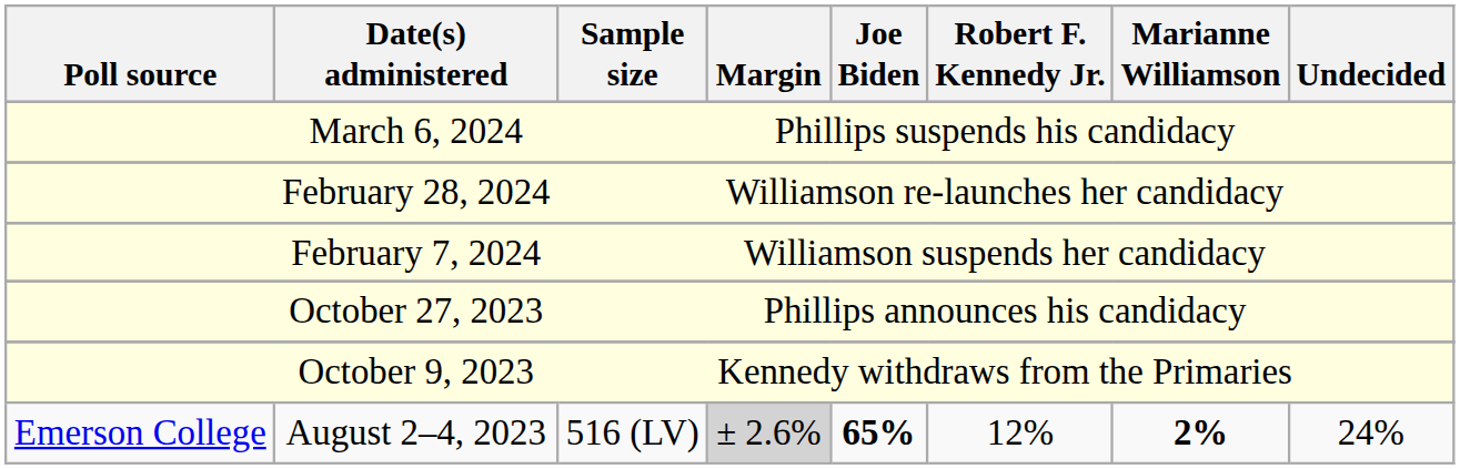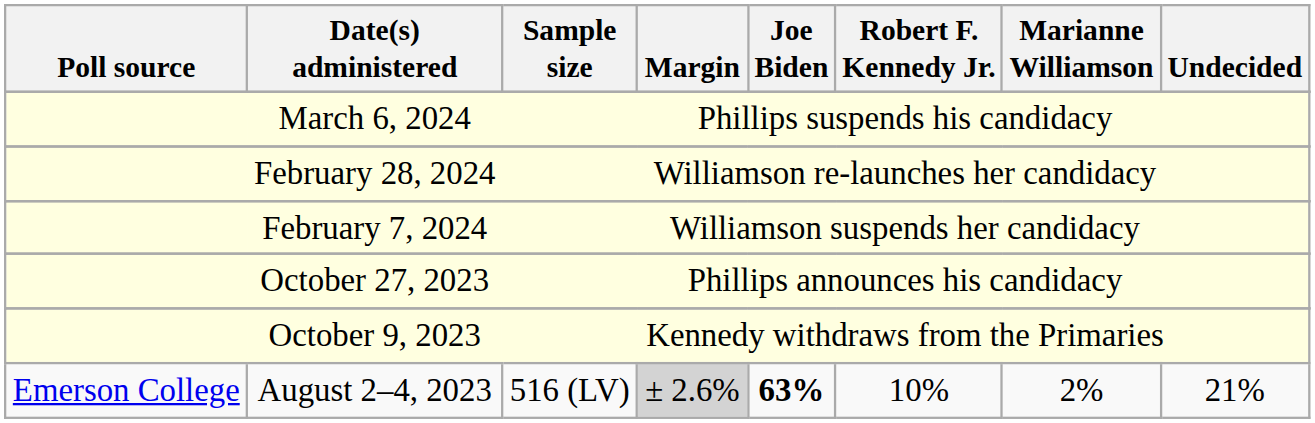 <table class="wikitable tpl-blanktable" style="font-size:90%;text-align:center;">
 <tr valign=bottom style="font-size:90%;">
 <th>Poll source</th>
 <th>Date(s)<br>administered</th>
 <th>Sample<br>size</th>
 <th>Margin<br></th>
 <th>Joe<br>Biden</th>
 <th>Robert F.<br>Kennedy Jr.</th>
 <th>Marianne<br>Williamson</th>
 <th>Undecided</th>
 </tr>
 <tr>
 </tr>
 <tr style=background:lightyellow>
 <td style=border-right-style:hidden></td>
 <td style=border-right-style:hidden>March 6, 2024</td>
 <td colspan=8>Phillips suspends his candidacy</td>
 </tr>
 <tr>
 </tr>
 <tr>
 </tr>
 <tr style=background:lightyellow>
 <td style=border-right-style:hidden></td>
 <td style=border-right-style:hidden>February 28, 2024</td>
 <td colspan=8>Williamson re-launches her candidacy</td>
 </tr>
 <tr>
 </tr>
 <tr style=background:lightyellow>
 <td style=border-right-style:hidden></td>
 <td style=border-right-style:hidden>February 7, 2024</td>
 <td colspan=8>Williamson suspends her candidacy</td>
 </tr>
 <tr>
 </tr>
 <tr>
 </tr>
 <tr style=background:lightyellow>
 <td style=border-right-style:hidden></td>
 <td style=border-right-style:hidden>October 27, 2023</td>
 <td colspan=8>Phillips announces his candidacy</td>
 </tr>
 <tr>
 </tr>
 <tr>
 </tr>
 <tr style=background:lightyellow>
 <td style=border-right-style:hidden></td>
 <td style=border-right-style:hidden>October 9, 2023</td>
 <td colspan=8>Kennedy withdraws from the Primaries</td>
 </tr>
 <tr>
 <td><a href='#'>Emerson College</a></td>
 <td>August 2–4, 2023</td>
 <td>516 (LV)</td>
 <td style="background: lightgrey;">± 2.6%</td>
-<td><strong>65%</strong></td>
-<td>12%</td>
-<td><strong>2%</strong></td>
-<td>24%</td>
+<td><strong>63%</strong></td>
+<td>10%</td>
+<td>2%</td>
+<td>21%</td>
 </tr>
 </table>
